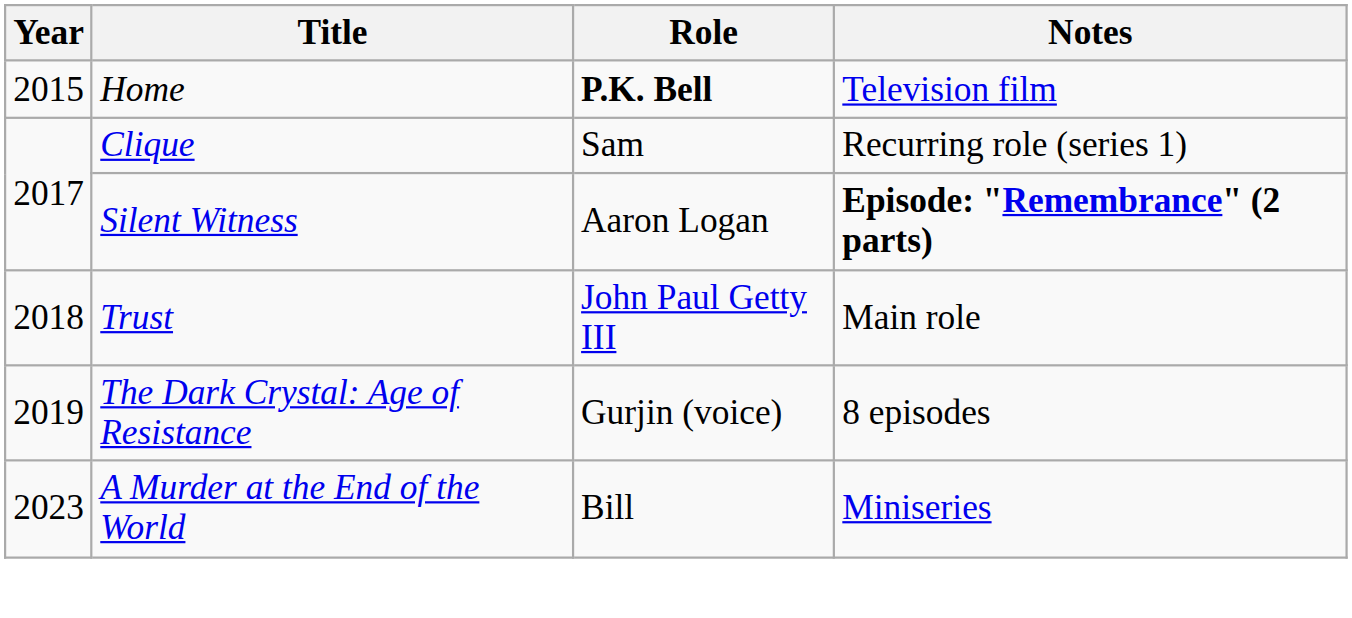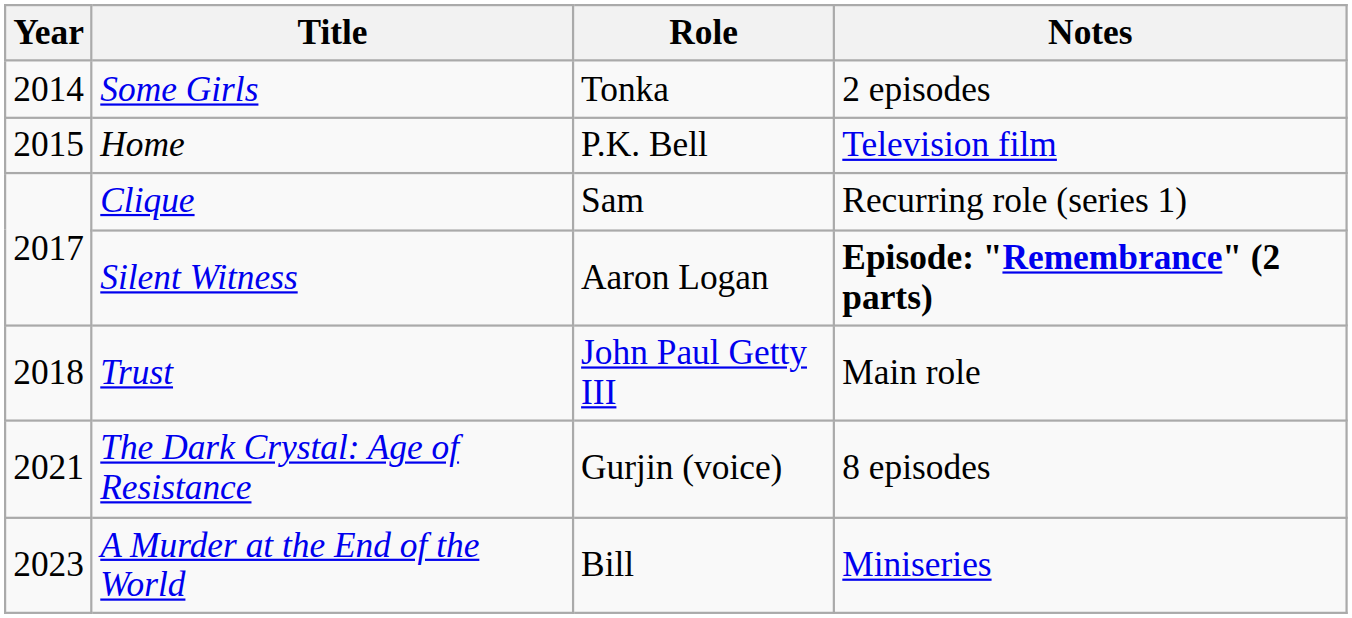 <table class="wikitable plainrowheaders sortable">
 <tr>
 <th scope="col">Year</th>
 <th scope="col">Title</th>
 <th scope="col">Role</th>
 <th scope="col" class="unsortable">Notes</th>
 </tr>
 <tr>
+<td>2014</td>
+<td scope="row"><em><a href='#'>Some Girls</a></em></td>
+<td>Tonka</td>
+<td>2 episodes</td>
+</tr>
+<tr>
 <td>2015</td>
 <td scope="row"><em>Home</em></td>
-<td><strong>P.K. Bell</strong></td>
+<td>P.K. Bell</td>
 <td><a href='#'>Television film</a></td>
 </tr>
 <tr>
 <td rowspan="2">2017</td>
 <td scope="row"><em><a href='#'>Clique</a></em></td>
 <td>Sam</td>
 <td>Recurring role (series 1)</td>
 </tr>
 <tr>
 <td scope="row"><em><a href='#'>Silent Witness</a></em></td>
 <td>Aaron Logan</td>
 <td><strong>Episode: "<a href='#'>Remembrance</a>" (2 parts)</strong></td>
 </tr>
 <tr>
 <td>2018</td>
 <td scope="row"><em><a href='#'>Trust</a></em></td>
 <td><a href='#'>John Paul Getty III</a></td>
 <td>Main role</td>
 </tr>
 <tr>
-<td>2019</td>
+<td>2021</td>
 <td data-sort-value="Dark Crystal: Age of Resistance, The"><em><a href='#'>The Dark Crystal: Age of Resistance</a></em></td>
 <td>Gurjin (voice)</td>
 <td>8 episodes</td>
 </tr>
 <tr>
 <td>2023</td>
 <td data-sort-value="Murder at the End of the World, A"><em><a href='#'>A Murder at the End of the World</a></em></td>
 <td>Bill</td>
 <td><a href='#'>Miniseries</a></td>
 </tr>
 </table>
